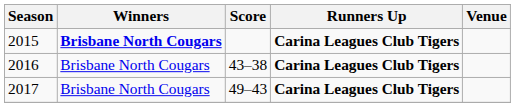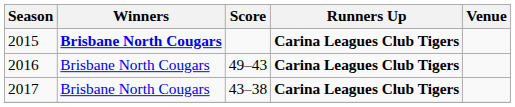 <table class="wikitable collapsible">
 <tr>
 <th>Season</th>
 <th>Winners</th>
 <th>Score</th>
 <th>Runners Up</th>
 <th>Venue</th>
 </tr>
 <tr>
 <td>2015</td>
 <td><strong><a href='#'>Brisbane North Cougars</a></strong></td>
 <td></td>
 <td><strong>Carina Leagues Club Tigers</strong></td>
 <td></td>
 </tr>
 <tr>
 <td>2016</td>
 <td><a href='#'>Brisbane North Cougars</a></td>
-<td>43–38</td>
+<td>49–43</td>
 <td><strong>Carina Leagues Club Tigers</strong></td>
 <td></td>
 </tr>
 <tr>
 <td>2017</td>
 <td><a href='#'>Brisbane North Cougars</a></td>
-<td>49–43</td>
+<td>43–38</td>
 <td><strong>Carina Leagues Club Tigers</strong></td>
 <td></td>
 </tr>
 <tr>
 </tr>
 </table>
